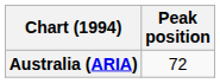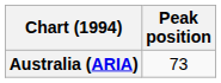 <table class="wikitable plainrowheaders" style="text-align:center">
 <tr>
 <th scope="col">Chart (1994)</th>
 <th scope="col">Peak<br>position</th>
 </tr>
 <tr>
 <th scope="row">Australia (<a href='#'>ARIA</a>)</th>
-<td>72</td>
+<td>73</td>
 </tr>
 </table>
